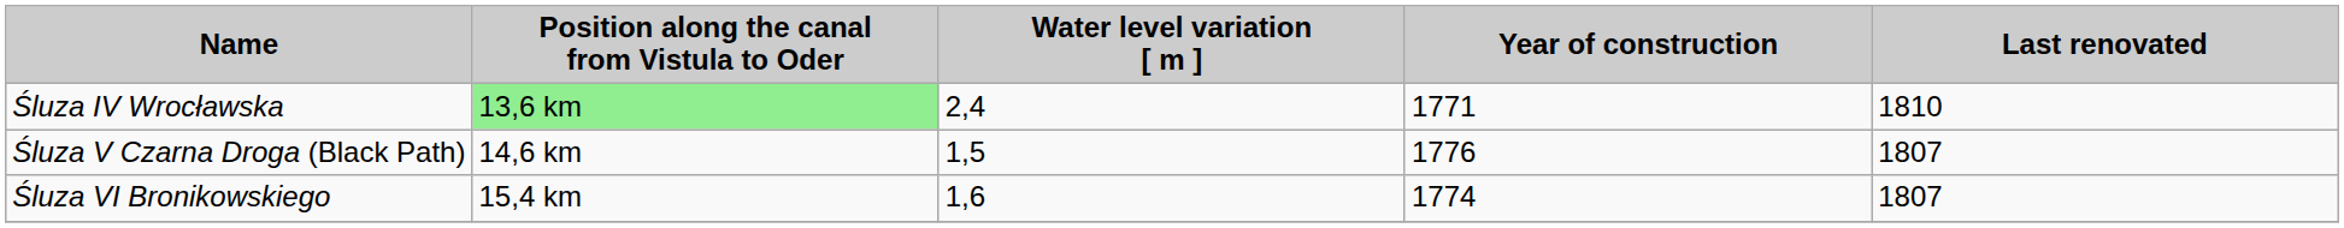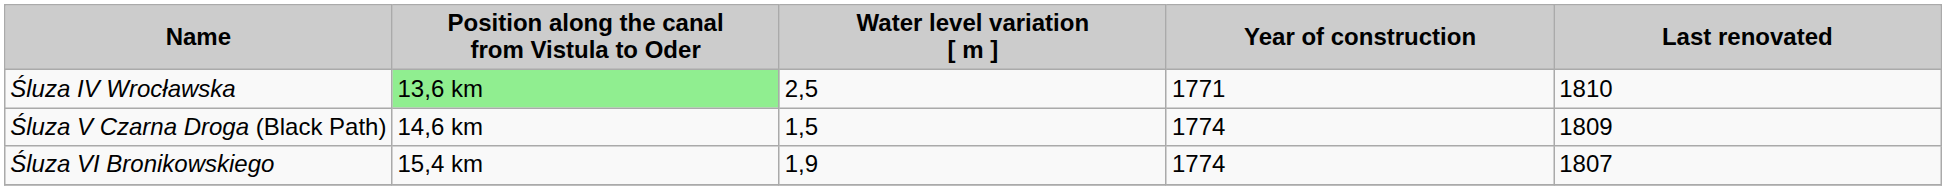 <table class="wikitable sortable" width="">
 <tr align="center" bgcolor="#CCCCCC">
 <td width=20%><strong>Name</strong></td>
 <td width=20%><strong>Position along the canal<br>from Vistula to Oder</strong></td>
 <td width=20%><strong>Water level variation<br>[ m ]</strong></td>
 <td width=20%><strong>Year of construction</strong></td>
 <td width=20%><strong>Last renovated</strong></td>
 </tr>
 <tr ---->
 <td><em>Śluza IV Wrocławska</em></td>
 <td style="background: lightgreen;">13,6 km</td>
-<td>2,4</td>
+<td>2,5</td>
 <td>1771</td>
 <td>1810</td>
 </tr>
 <tr ----bgcolor="#EFEFEF">
 <td><em>Śluza V Czarna Droga</em> (Black Path)</td>
 <td>14,6 km</td>
 <td>1,5</td>
-<td>1776</td>
-<td>1807</td>
+<td>1774</td>
+<td>1809</td>
 </tr>
 <tr ---->
 <td><em>Śluza VI Bronikowskiego</em></td>
 <td>15,4 km</td>
-<td>1,6</td>
+<td>1,9</td>
 <td>1774</td>
 <td>1807</td>
 </tr>
 <tr ----bgcolor="#EFEFEF">
 </tr>
 </table>
